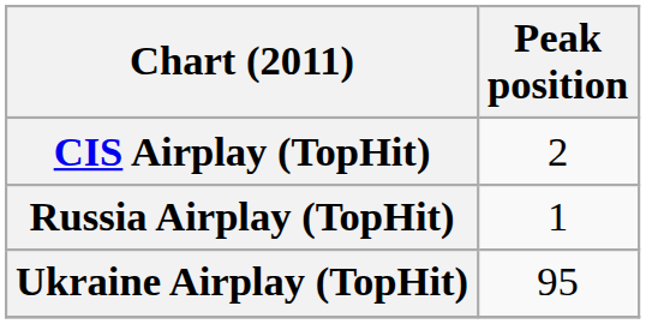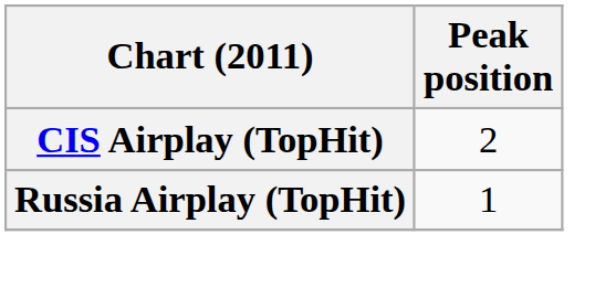 <table class="wikitable plainrowheaders sortable" style="text-align:center">
 <tr>
 <th scope="col">Chart (2011)</th>
 <th scope="col">Peak<br>position</th>
 </tr>
 <tr>
 <th scope="row"><a href='#'>CIS</a> Airplay (TopHit)</th>
 <td>2</td>
 </tr>
 <tr>
 <th scope="row">Russia Airplay (TopHit)</th>
 <td>1</td>
 </tr>
 <tr>
-<th scope="row">Ukraine Airplay (TopHit)</th>
-<td>95</td>
-</tr>
-<tr>
 </tr>
 </table>
